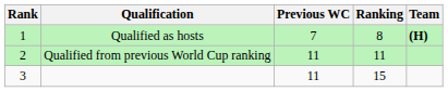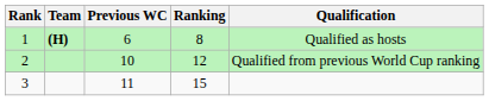 <table class="wikitable" style="text-align:center">
 <tr>
 <th>Rank</th>
-<th>Qualification</th>
+<th>Team</th>
 <th>Previous WC</th>
 <th>Ranking</th>
-<th>Team</th>
+<th>Qualification</th>
 </tr>
 <tr bgcolor=#BBF3BB>
 <td>1</td>
+<td align=left> <strong>(H)</strong></td>
+<td>6</td>
+<td>8</td>
 <td>Qualified as hosts</td>
-<td>7</td>
-<td>8</td>
-<td align=left> <strong>(H)</strong></td>
 </tr>
 <tr bgcolor=#BBF3BB>
 <td>2</td>
+<td align=left></td>
+<td>10</td>
+<td>12</td>
 <td>Qualified from previous World Cup ranking</td>
-<td>11</td>
-<td>11</td>
-<td align=left></td>
 </tr>
 <tr>
 <td>3</td>
-<td></td>
+<td align=left></td>
 <td>11</td>
 <td>15</td>
-<td align=left></td>
+<td></td>
 </tr>
 </table>
